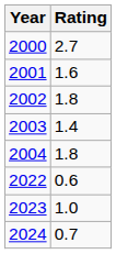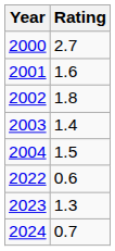 <table class="wikitable">
 <tr>
 <th>Year</th>
 <th>Rating</th>
 </tr>
 <tr>
 <td><a href='#'>2000</a></td>
 <td>2.7</td>
 </tr>
 <tr>
 <td><a href='#'>2001</a></td>
 <td>1.6</td>
 </tr>
 <tr>
 <td><a href='#'>2002</a></td>
 <td>1.8</td>
 </tr>
 <tr>
 <td><a href='#'>2003</a></td>
 <td>1.4</td>
 </tr>
 <tr>
 <td><a href='#'>2004</a></td>
-<td>1.8</td>
+<td>1.5</td>
 </tr>
 <tr>
 <td><a href='#'>2022</a></td>
 <td>0.6</td>
 </tr>
 <tr>
 <td><a href='#'>2023</a></td>
-<td>1.0</td>
+<td>1.3</td>
 </tr>
 <tr>
 <td><a href='#'>2024</a></td>
 <td>0.7</td>
 </tr>
 </table>
